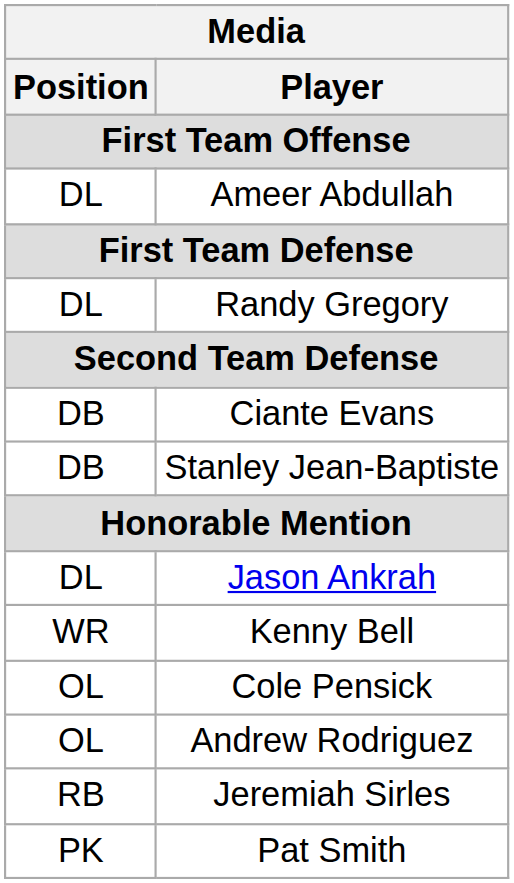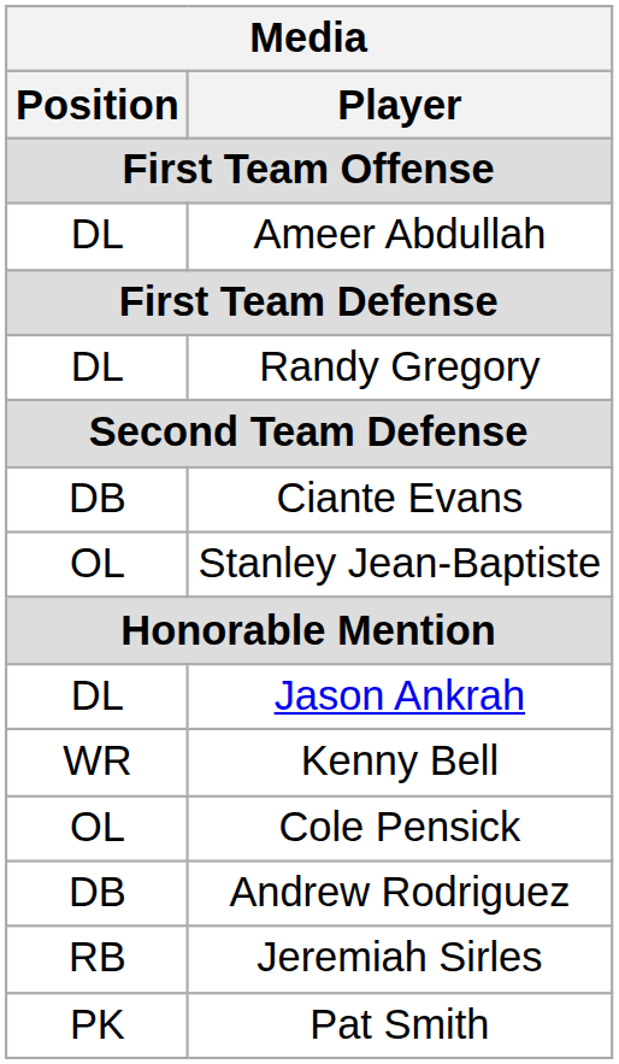 <table class="wikitable sortable" border="1">
 <tr>
 <th colspan="2">Media</th>
 </tr>
 <tr>
 <th>Position</th>
 <th>Player</th>
 </tr>
 <tr>
 <td colspan="4" style="text-align:center; background:#DDDDDD;"><strong>First Team Offense</strong></td>
 </tr>
 <tr>
 <td style="text-align:center; background:white">DL</td>
 <td style="text-align:center; background:white">Ameer Abdullah</td>
 </tr>
 <tr>
 <td colspan="4" style="text-align:center; background:#DDDDDD;"><strong>First Team Defense</strong></td>
 </tr>
 <tr>
 <td style="text-align:center; background:white">DL</td>
 <td style="text-align:center; background:white">Randy Gregory</td>
 </tr>
 <tr>
 <td colspan="4" style="text-align:center; background:#DDDDDD;"><strong>Second Team Defense</strong></td>
 </tr>
 <tr>
 <td style="text-align:center; background:white">DB</td>
 <td style="text-align:center; background:white">Ciante Evans</td>
 </tr>
 <tr>
-<td style="text-align:center; background:white">DB</td>
+<td style="text-align:center; background:white">OL</td>
 <td style="text-align:center; background:white">Stanley Jean-Baptiste</td>
 </tr>
 <tr>
 <td colspan="4" style="text-align:center; background:#DDDDDD;"><strong>Honorable Mention</strong></td>
 </tr>
 <tr>
 <td style="text-align:center; background:white">DL</td>
 <td style="text-align:center; background:white"><a href='#'>Jason Ankrah</a></td>
 </tr>
 <tr>
 <td style="text-align:center; background:white">WR</td>
 <td style="text-align:center; background:white">Kenny Bell</td>
 </tr>
 <tr>
 <td style="text-align:center; background:white">OL</td>
 <td style="text-align:center; background:white">Cole Pensick</td>
 </tr>
 <tr>
-<td style="text-align:center; background:white">OL</td>
+<td style="text-align:center; background:white">DB</td>
 <td style="text-align:center; background:white">Andrew Rodriguez</td>
 </tr>
 <tr>
 <td style="text-align:center; background:white">RB</td>
 <td style="text-align:center; background:white">Jeremiah Sirles</td>
 </tr>
 <tr>
 <td style="text-align:center; background:white">PK</td>
 <td style="text-align:center; background:white">Pat Smith</td>
 </tr>
 </table>
